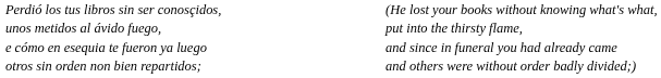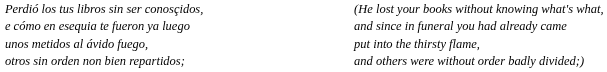 <table align="center" width="80%">
 <tr>
 <td><em>Perdió los tus libros sin ser conosçidos,</em></td>
 <td><em>(He lost your books without knowing what's what,</em></td>
 </tr>
 <tr>
+<td><em>e cómo en esequia te fueron ya luego</em></td>
+<td><em>and since in funeral you had already came</em></td>
+</tr>
+<tr>
 <td><em>unos metidos al ávido fuego,</em></td>
 <td><em>put into the thirsty flame,</em></td>
-</tr>
-<tr>
-<td><em>e cómo en esequia te fueron ya luego</em></td>
-<td><em>and since in funeral you had already came</em></td>
 </tr>
 <tr>
 <td><em>otros sin orden non bien repartidos;</em></td>
 <td><em>and others were without order badly divided;)</em></td>
 </tr>
 </table>
